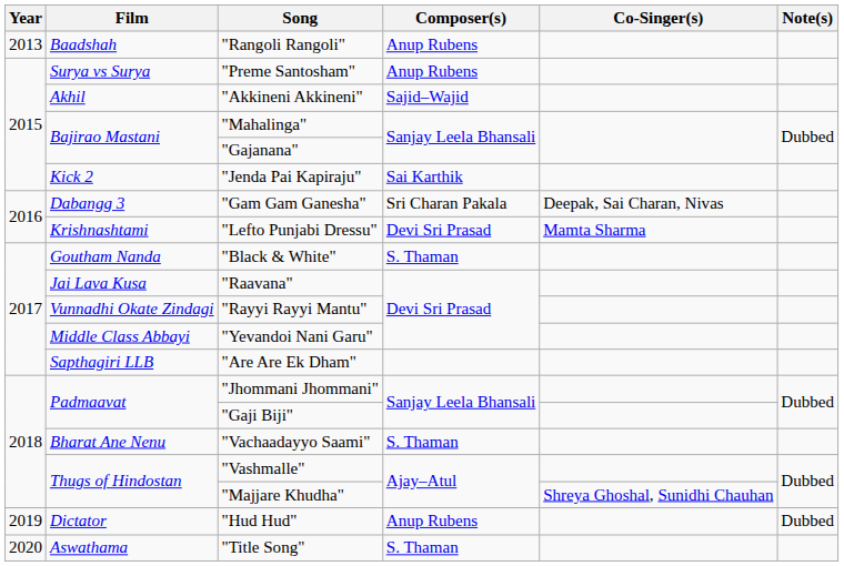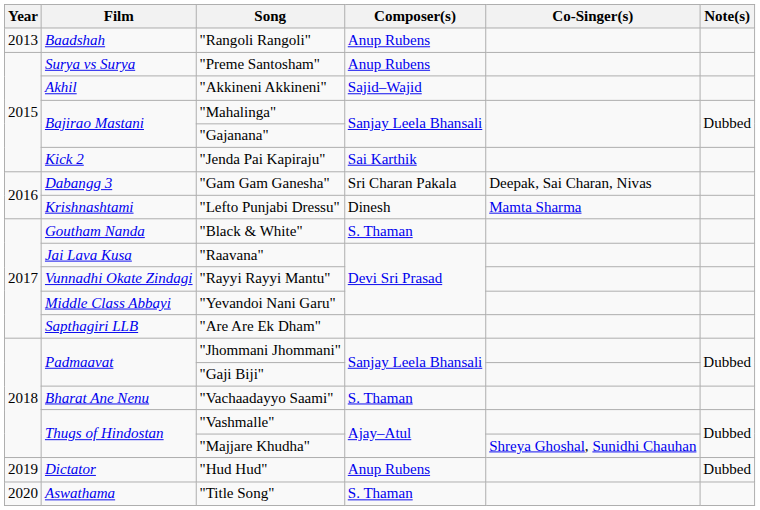 <table class="wikitable sortable">
 <tr>
 <th scope="col">Year</th>
 <th scope="col">Film</th>
 <th scope="col">Song</th>
 <th scope="col">Composer(s)</th>
 <th scope="col">Co-Singer(s)</th>
 <th scope="col" class="unsortable">Note(s)</th>
 </tr>
 <tr>
 <td>2013</td>
 <td><em><a href='#'>Baadshah</a></em></td>
 <td>"Rangoli Rangoli"</td>
 <td><a href='#'>Anup Rubens</a></td>
 <td></td>
 <td></td>
 </tr>
 <tr>
 <td rowspan="5">2015</td>
 <td><em><a href='#'>Surya vs Surya</a></em></td>
 <td>"Preme Santosham"</td>
 <td><a href='#'>Anup Rubens</a></td>
 <td></td>
 <td></td>
 </tr>
 <tr>
 <td><em><a href='#'>Akhil</a></em></td>
 <td>"Akkineni Akkineni"</td>
 <td><a href='#'>Sajid–Wajid</a></td>
 <td></td>
 <td></td>
 </tr>
 <tr>
 <td rowspan="2"><em><a href='#'>Bajirao Mastani</a></em></td>
 <td>"Mahalinga"</td>
 <td rowspan="2"><a href='#'>Sanjay Leela Bhansali</a></td>
 <td rowspan="2"></td>
 <td rowspan="2">Dubbed</td>
 </tr>
 <tr>
 <td>"Gajanana"</td>
 </tr>
 <tr>
 <td><em><a href='#'>Kick 2</a></em></td>
 <td>"Jenda Pai Kapiraju"</td>
 <td><a href='#'>Sai Karthik</a></td>
 <td></td>
 <td></td>
 </tr>
 <tr>
 <td rowspan="2">2016</td>
 <td><em><a href='#'>Dabangg 3</a></em></td>
 <td>"Gam Gam Ganesha"</td>
 <td>Sri Charan Pakala</td>
 <td>Deepak, Sai Charan, Nivas</td>
 <td></td>
 </tr>
 <tr>
 <td><em><a href='#'>Krishnashtami</a></em></td>
 <td>"Lefto Punjabi Dressu"</td>
-<td><a href='#'>Devi Sri Prasad</a></td>
+<td>Dinesh</td>
 <td><a href='#'>Mamta Sharma</a></td>
 <td></td>
 </tr>
 <tr>
 <td rowspan="5">2017</td>
 <td><em><a href='#'>Goutham Nanda</a></em></td>
 <td>"Black & White"</td>
 <td><a href='#'>S. Thaman</a></td>
 <td></td>
 <td></td>
 </tr>
 <tr>
 <td><em><a href='#'>Jai Lava Kusa</a></em></td>
 <td>"Raavana"</td>
 <td rowspan="3"><a href='#'>Devi Sri Prasad</a></td>
 <td></td>
 <td></td>
 </tr>
 <tr>
 <td><em><a href='#'>Vunnadhi Okate Zindagi</a></em></td>
 <td>"Rayyi Rayyi Mantu"</td>
 <td></td>
 <td></td>
 </tr>
 <tr>
 <td><em><a href='#'>Middle Class Abbayi</a></em></td>
 <td>"Yevandoi Nani Garu"</td>
 <td></td>
 <td></td>
 </tr>
 <tr>
 <td><em><a href='#'>Sapthagiri LLB</a></em></td>
 <td>"Are Are Ek Dham"</td>
 <td></td>
 <td></td>
 <td></td>
 </tr>
 <tr>
 <td rowspan="5">2018</td>
 <td rowspan="2"><em><a href='#'>Padmaavat</a></em></td>
 <td>"Jhommani Jhommani"</td>
 <td rowspan="2"><a href='#'>Sanjay Leela Bhansali</a></td>
 <td></td>
 <td rowspan="2">Dubbed</td>
 </tr>
 <tr>
 <td>"Gaji Biji"</td>
 <td></td>
 </tr>
 <tr>
 <td><em><a href='#'>Bharat Ane Nenu</a></em></td>
 <td>"Vachaadayyo Saami"</td>
 <td><a href='#'>S. Thaman</a></td>
 <td></td>
 <td></td>
 </tr>
 <tr>
 <td rowspan="2"><em><a href='#'>Thugs of Hindostan</a></em></td>
 <td>"Vashmalle"</td>
 <td rowspan="2"><a href='#'>Ajay–Atul</a></td>
 <td></td>
 <td rowspan="2">Dubbed</td>
 </tr>
 <tr>
 <td>"Majjare Khudha"</td>
 <td><a href='#'>Shreya Ghoshal</a>, <a href='#'>Sunidhi Chauhan</a></td>
 </tr>
 <tr>
 <td>2019</td>
 <td><em><a href='#'>Dictator</a></em></td>
 <td>"Hud Hud"</td>
 <td><a href='#'>Anup Rubens</a></td>
 <td></td>
 <td>Dubbed</td>
 </tr>
 <tr>
 <td>2020</td>
 <td><em><a href='#'>Aswathama</a></em></td>
 <td>"Title Song"</td>
 <td><a href='#'>S. Thaman</a></td>
 <td></td>
 <td></td>
 </tr>
 </table>
